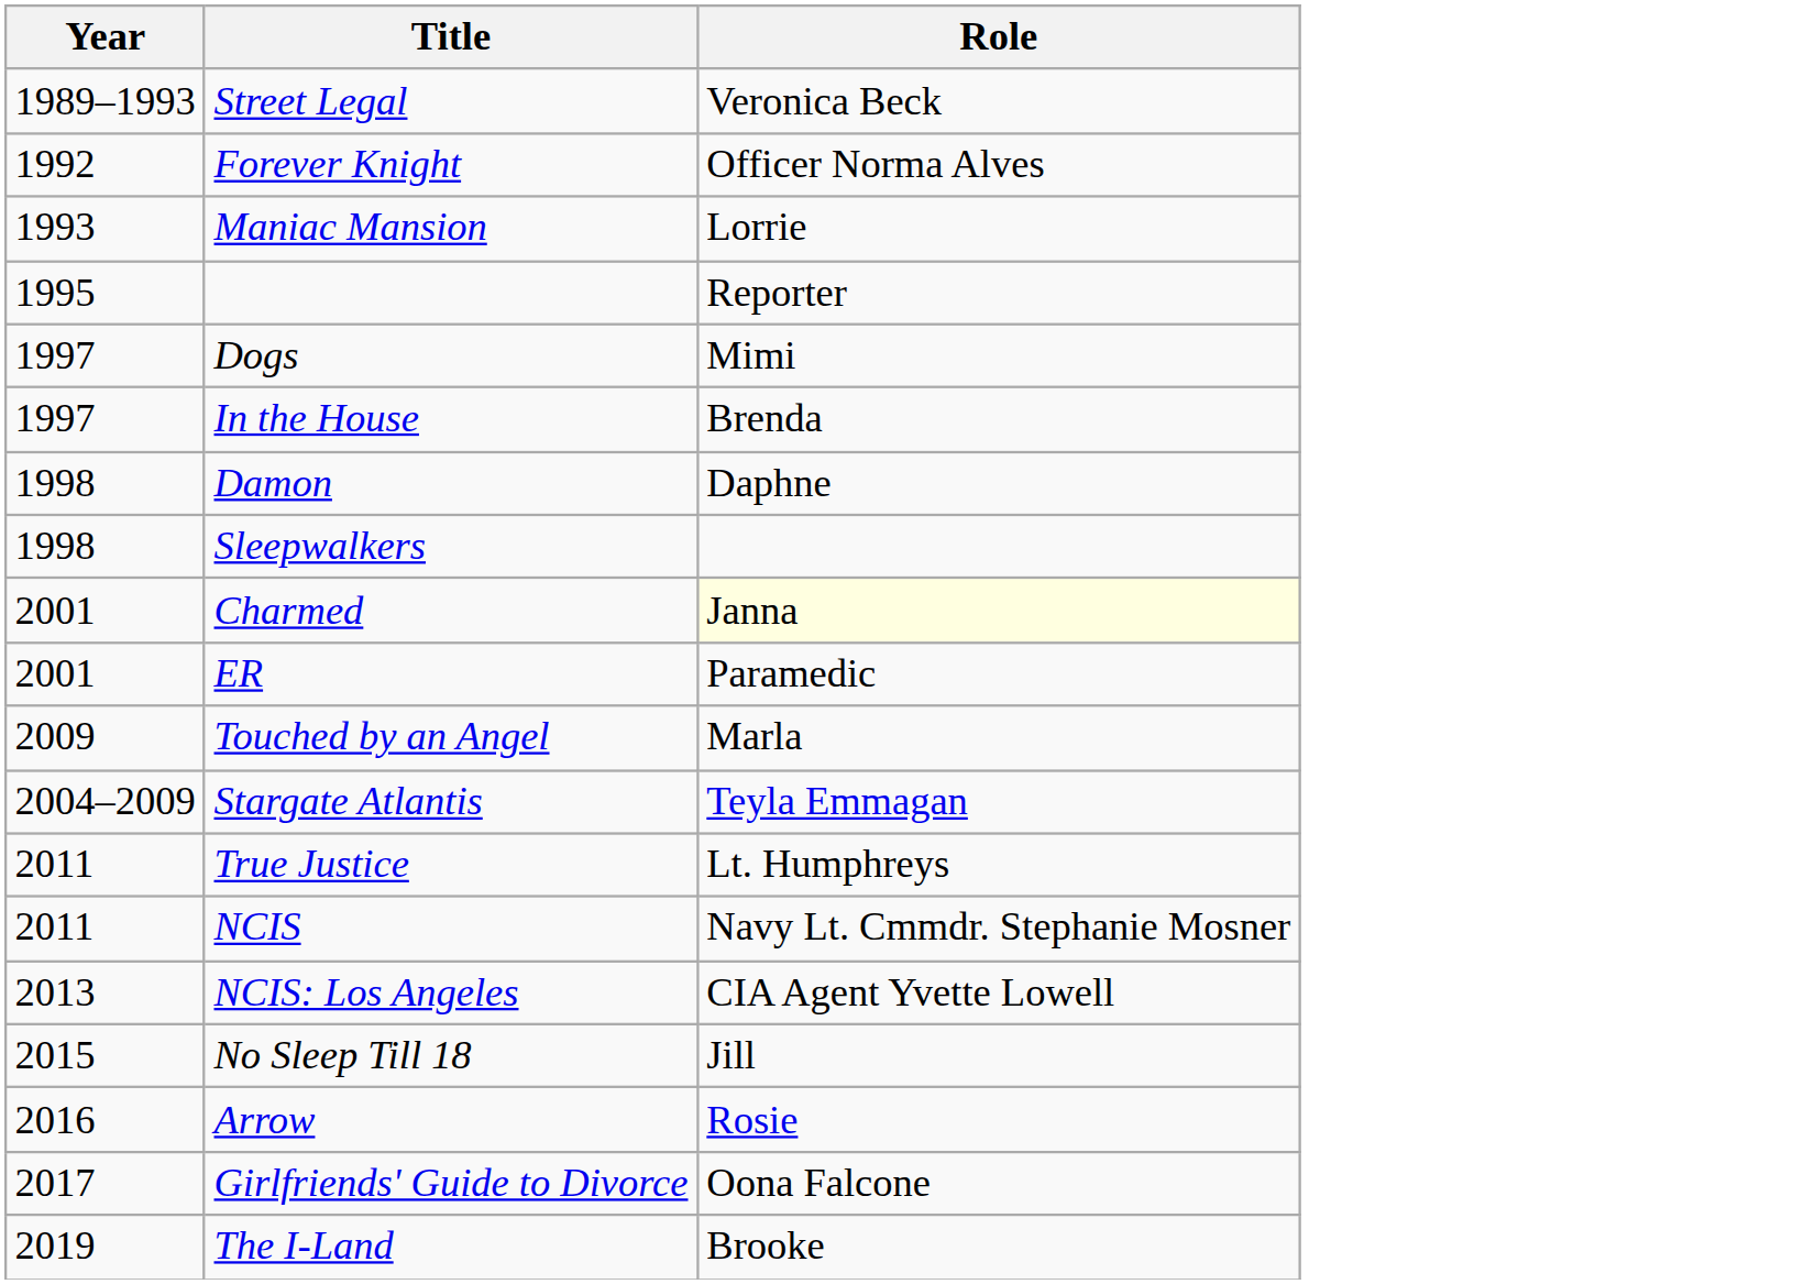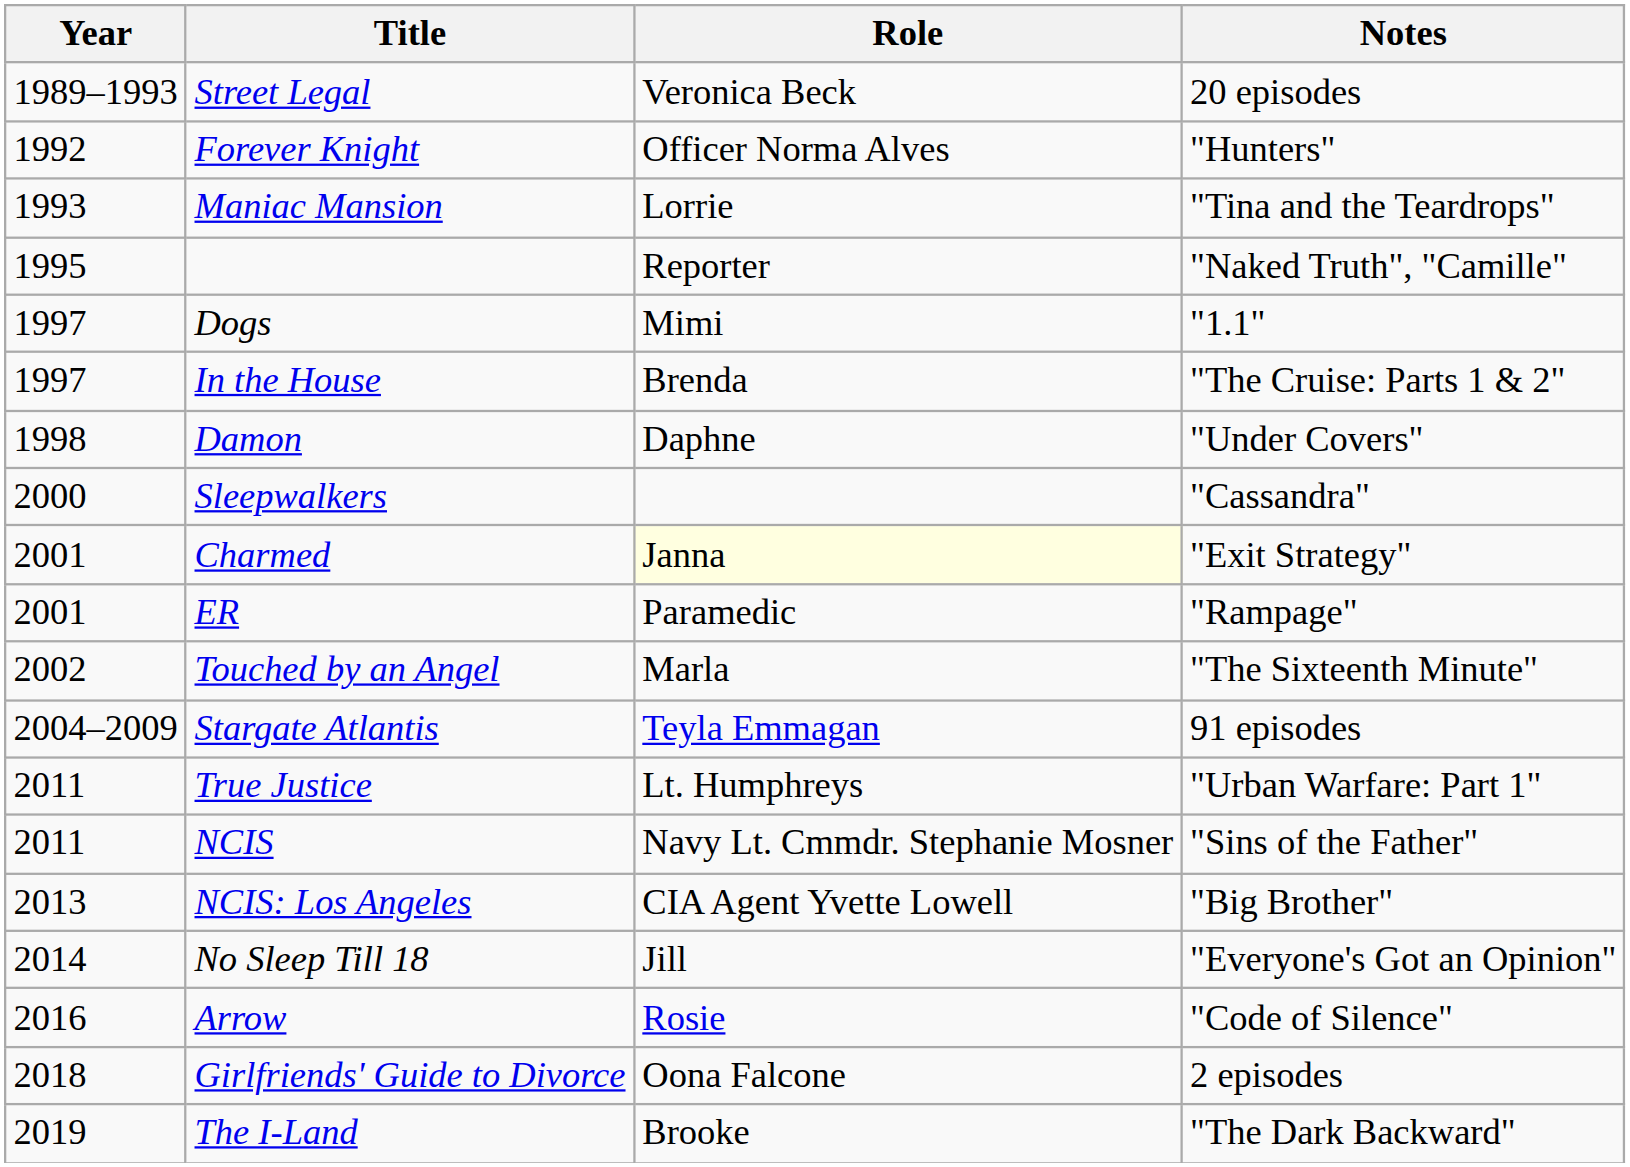 <table class="wikitable sortable">
 <tr>
 <th>Year</th>
 <th>Title</th>
 <th>Role</th>
+<th class="unsortable">Notes</th>
 </tr>
 <tr>
 <td>1989–1993</td>
 <td><em><a href='#'>Street Legal</a></em></td>
 <td>Veronica Beck</td>
+<td>20 episodes</td>
 </tr>
 <tr>
 <td>1992</td>
 <td><em><a href='#'>Forever Knight</a></em></td>
 <td>Officer Norma Alves</td>
+<td>"Hunters"</td>
 </tr>
 <tr>
 <td>1993</td>
 <td><em><a href='#'>Maniac Mansion</a></em></td>
 <td>Lorrie</td>
+<td>"Tina and the Teardrops"</td>
 </tr>
 <tr>
 <td>1995</td>
 <td><em></em></td>
 <td>Reporter</td>
+<td>"Naked Truth", "Camille"</td>
 </tr>
 <tr>
 <td>1997</td>
 <td><em>Dogs</em></td>
 <td>Mimi</td>
+<td>"1.1"</td>
 </tr>
 <tr>
 <td>1997</td>
 <td><em><a href='#'>In the House</a></em></td>
 <td>Brenda</td>
+<td>"The Cruise: Parts 1 & 2"</td>
 </tr>
 <tr>
 <td>1998</td>
 <td><em><a href='#'>Damon</a></em></td>
 <td>Daphne</td>
+<td>"Under Covers"</td>
 </tr>
 <tr>
-<td>1998</td>
+<td>2000</td>
 <td><em><a href='#'>Sleepwalkers</a></em></td>
 <td></td>
+<td>"Cassandra"</td>
 </tr>
 <tr>
 <td>2001</td>
 <td><em><a href='#'>Charmed</a></em></td>
 <td style="background: lightyellow;">Janna</td>
+<td>"Exit Strategy"</td>
 </tr>
 <tr>
 <td>2001</td>
 <td><em><a href='#'>ER</a></em></td>
 <td>Paramedic</td>
+<td>"Rampage"</td>
 </tr>
 <tr>
-<td>2009</td>
+<td>2002</td>
 <td><em><a href='#'>Touched by an Angel</a></em></td>
 <td>Marla</td>
+<td>"The Sixteenth Minute"</td>
 </tr>
 <tr>
 <td>2004–2009</td>
 <td><em><a href='#'>Stargate Atlantis</a></em></td>
 <td><a href='#'>Teyla Emmagan</a></td>
+<td>91 episodes</td>
 </tr>
 <tr>
 <td>2011</td>
 <td><em><a href='#'>True Justice</a></em></td>
 <td>Lt. Humphreys</td>
+<td>"Urban Warfare: Part 1"</td>
 </tr>
 <tr>
 <td>2011</td>
 <td><em><a href='#'>NCIS</a></em></td>
 <td>Navy Lt. Cmmdr. Stephanie Mosner</td>
+<td>"Sins of the Father"</td>
 </tr>
 <tr>
 <td>2013</td>
 <td><em><a href='#'>NCIS: Los Angeles</a></em></td>
 <td>CIA Agent Yvette Lowell</td>
+<td>"Big Brother"</td>
 </tr>
 <tr>
-<td>2015</td>
+<td>2014</td>
 <td><em>No Sleep Till 18</em></td>
 <td>Jill</td>
+<td>"Everyone's Got an Opinion"</td>
 </tr>
 <tr>
 <td>2016</td>
 <td><em><a href='#'>Arrow</a></em></td>
 <td><a href='#'>Rosie</a></td>
+<td>"Code of Silence"</td>
 </tr>
 <tr>
-<td>2017</td>
+<td>2018</td>
 <td><em><a href='#'>Girlfriends' Guide to Divorce</a></em></td>
 <td>Oona Falcone</td>
+<td>2 episodes</td>
 </tr>
 <tr>
 <td>2019</td>
 <td data-sort-value="I-Land, The"><em><a href='#'>The I-Land</a></em></td>
 <td>Brooke</td>
+<td>"The Dark Backward"</td>
 </tr>
 </table>
